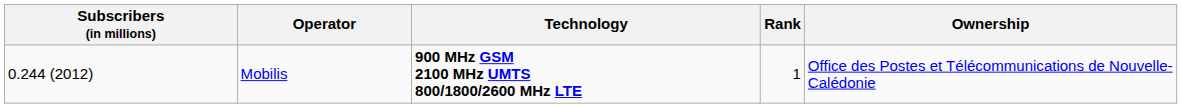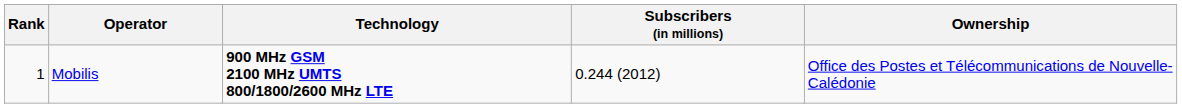 <table class="wikitable">
 <tr>
-<th style="width:20%;">Subscribers<br><small>(in millions)</small></th>
+<th style="width:3%;">Rank</th>
 <th style="width:15%;">Operator</th>
 <th style="width:30%;">Technology</th>
-<th style="width:3%;">Rank</th>
+<th style="width:20%;">Subscribers<br><small>(in millions)</small></th>
 <th style="width:32%;">Ownership</th>
 </tr>
 <tr>
-<td>0.244 (2012)</td>
+<td align=right>1</td>
 <td><a href='#'>Mobilis</a></td>
 <td><strong>900 MHz <a href='#'>GSM</a><br>2100 MHz <a href='#'>UMTS</a><br>800/1800/2600 MHz <a href='#'>LTE</a></strong></td>
-<td align=right>1</td>
+<td>0.244 (2012)</td>
 <td><a href='#'>Office des Postes et Télécommunications de Nouvelle-Calédonie</a></td>
 </tr>
 </table>
